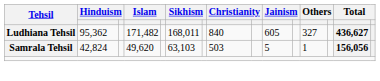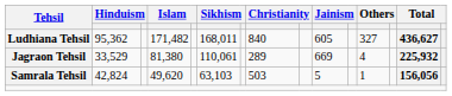 <table class="wikitable sortable">
 <tr>
 <th rowspan="2"><a href='#'>Tehsil</a></th>
 <th colspan="2"><a href='#'>Hinduism</a> </th>
 <th colspan="2"><a href='#'>Islam</a> </th>
 <th colspan="2"><a href='#'>Sikhism</a> </th>
 <th colspan="2"><a href='#'>Christianity</a> </th>
 <th colspan="2"><a href='#'>Jainism</a> </th>
 <th colspan="2">Others</th>
 <th colspan="2">Total</th>
 </tr>
 <tr>
 <th><a href='#'></a></th>
 <th></th>
 <th></th>
 <th></th>
 <th></th>
 <th></th>
 <th></th>
 <th></th>
 <th></th>
 <th></th>
 <th></th>
 <th></th>
 <th></th>
 <th></th>
 </tr>
 <tr>
 <th>Ludhiana Tehsil</th>
 <td>95,362</td>
 <td></td>
 <td>171,482</td>
 <td></td>
 <td>168,011</td>
 <td></td>
 <td>840</td>
 <td></td>
 <td>605</td>
 <td></td>
 <td>327</td>
 <td></td>
 <th>436,627</th>
 <th></th>
 </tr>
 <tr>
+<th>Jagraon Tehsil</th>
+<td>33,529</td>
+<td></td>
+<td>81,380</td>
+<td></td>
+<td>110,061</td>
+<td></td>
+<td>289</td>
+<td></td>
+<td>669</td>
+<td></td>
+<td>4</td>
+<td></td>
+<th>225,932</th>
+<th></th>
+</tr>
+<tr>
 <th>Samrala Tehsil</th>
 <td>42,824</td>
 <td></td>
 <td>49,620</td>
 <td></td>
 <td>63,103</td>
 <td></td>
 <td>503</td>
 <td></td>
 <td>5</td>
 <td></td>
 <td>1</td>
 <td></td>
 <th>156,056</th>
 <th></th>
 </tr>
 <tr class="sortbottom">
 <td colspan="15"></td>
 </tr>
 </table>
